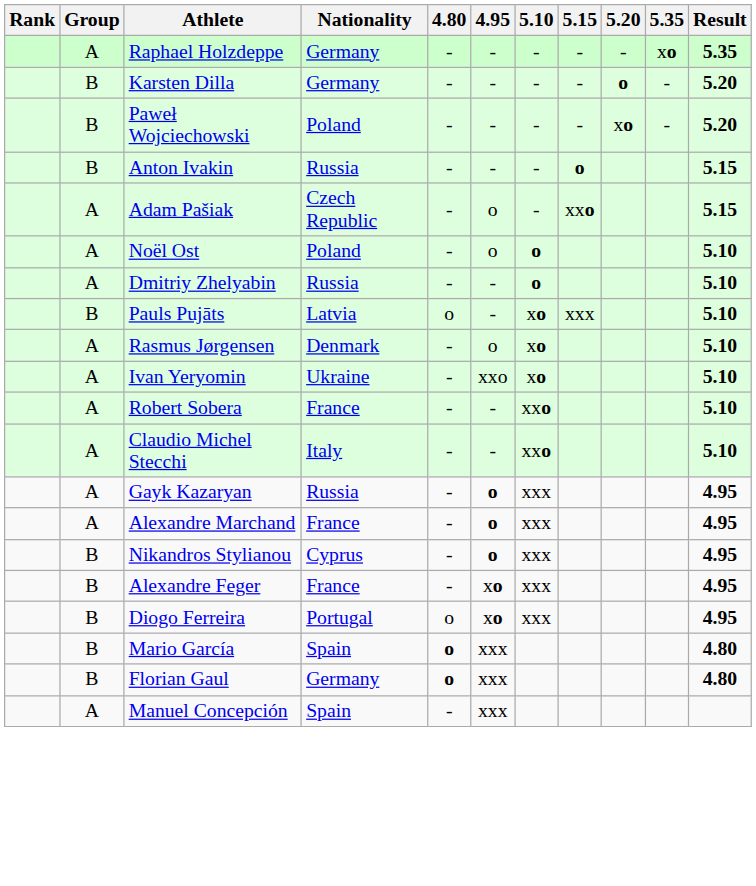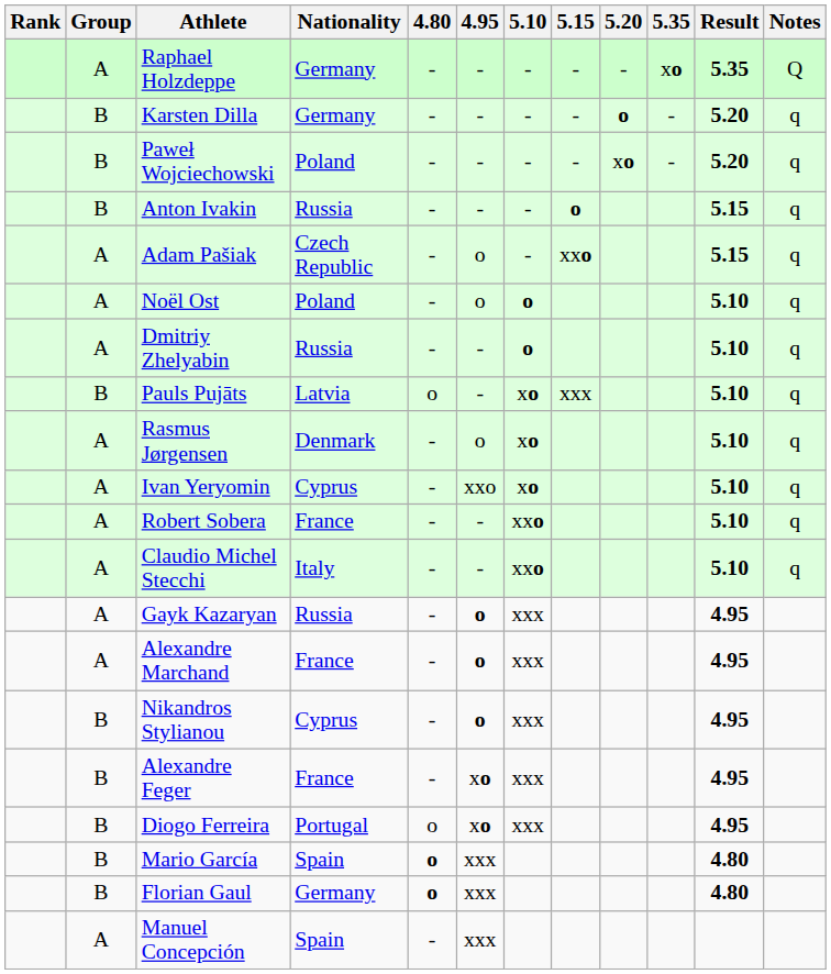 <table class="wikitable sortable" style="text-align:center">
 <tr>
 <th>Rank</th>
 <th>Group</th>
 <th>Athlete</th>
 <th>Nationality</th>
 <th>4.80</th>
 <th>4.95</th>
 <th>5.10</th>
 <th>5.15</th>
 <th>5.20</th>
 <th>5.35</th>
 <th>Result</th>
+<th>Notes</th>
 </tr>
 <tr bgcolor=ccffcc>
 <td></td>
 <td>A</td>
 <td align="left"><a href='#'>Raphael Holzdeppe</a></td>
 <td align=left> <a href='#'>Germany</a></td>
 <td>-</td>
 <td>-</td>
 <td>-</td>
 <td>-</td>
 <td>-</td>
 <td>x<strong>o</strong></td>
 <td><strong>5.35</strong></td>
+<td>Q</td>
 </tr>
 <tr bgcolor=ddffdd>
 <td></td>
 <td>B</td>
 <td align="left"><a href='#'>Karsten Dilla</a></td>
 <td align=left> <a href='#'>Germany</a></td>
 <td>-</td>
 <td>-</td>
 <td>-</td>
 <td>-</td>
 <td><strong>o</strong></td>
 <td>-</td>
 <td><strong>5.20</strong></td>
+<td>q</td>
 </tr>
 <tr bgcolor=ddffdd>
 <td></td>
 <td>B</td>
 <td align="left"><a href='#'>Paweł Wojciechowski</a></td>
 <td align=left> <a href='#'>Poland</a></td>
 <td>-</td>
 <td>-</td>
 <td>-</td>
 <td>-</td>
 <td>x<strong>o</strong></td>
 <td>-</td>
 <td><strong>5.20</strong></td>
+<td>q</td>
 </tr>
 <tr bgcolor=ddffdd>
 <td></td>
 <td>B</td>
 <td align="left"><a href='#'>Anton Ivakin</a></td>
 <td align=left> <a href='#'>Russia</a></td>
 <td>-</td>
 <td>-</td>
 <td>-</td>
 <td><strong>o</strong></td>
 <td></td>
 <td></td>
 <td><strong>5.15</strong></td>
+<td>q</td>
 </tr>
 <tr bgcolor=ddffdd>
 <td></td>
 <td>A</td>
 <td align="left"><a href='#'>Adam Pašiak</a></td>
 <td align=left> <a href='#'>Czech Republic</a></td>
 <td>-</td>
 <td>o</td>
 <td>-</td>
 <td>xx<strong>o</strong></td>
 <td></td>
 <td></td>
 <td><strong>5.15</strong></td>
+<td>q</td>
 </tr>
 <tr bgcolor=ddffdd>
 <td></td>
 <td>A</td>
 <td align="left"><a href='#'>Noël Ost</a></td>
 <td align=left> <a href='#'>Poland</a></td>
 <td>-</td>
 <td>o</td>
 <td><strong>o</strong></td>
 <td></td>
 <td></td>
 <td></td>
 <td><strong>5.10</strong></td>
+<td>q</td>
 </tr>
 <tr bgcolor=ddffdd>
 <td></td>
 <td>A</td>
 <td align="left"><a href='#'>Dmitriy Zhelyabin</a></td>
 <td align=left> <a href='#'>Russia</a></td>
 <td>-</td>
 <td>-</td>
 <td><strong>o</strong></td>
 <td></td>
 <td></td>
 <td></td>
 <td><strong>5.10</strong></td>
+<td>q</td>
 </tr>
 <tr bgcolor=ddffdd>
 <td></td>
 <td>B</td>
 <td align="left"><a href='#'>Pauls Pujāts</a></td>
 <td align=left> <a href='#'>Latvia</a></td>
 <td>o</td>
 <td>-</td>
 <td>x<strong>o</strong></td>
 <td>xxx</td>
 <td></td>
 <td></td>
 <td><strong>5.10</strong></td>
+<td>q</td>
 </tr>
 <tr bgcolor=ddffdd>
 <td></td>
 <td>A</td>
 <td align="left"><a href='#'>Rasmus Jørgensen</a></td>
 <td align=left> <a href='#'>Denmark</a></td>
 <td>-</td>
 <td>o</td>
 <td>x<strong>o</strong></td>
 <td></td>
 <td></td>
 <td></td>
 <td><strong>5.10</strong></td>
+<td>q</td>
 </tr>
 <tr bgcolor=ddffdd>
 <td></td>
 <td>A</td>
 <td align="left"><a href='#'>Ivan Yeryomin</a></td>
-<td align=left> <a href='#'>Ukraine</a></td>
+<td align=left> <a href='#'>Cyprus</a></td>
 <td>-</td>
 <td>xxo</td>
 <td>x<strong>o</strong></td>
 <td></td>
 <td></td>
 <td></td>
 <td><strong>5.10</strong></td>
+<td>q</td>
 </tr>
 <tr bgcolor=ddffdd>
 <td></td>
 <td>A</td>
 <td align="left"><a href='#'>Robert Sobera</a></td>
 <td align=left> <a href='#'>France</a></td>
 <td>-</td>
 <td>-</td>
 <td>xx<strong>o</strong></td>
 <td></td>
 <td></td>
 <td></td>
 <td><strong>5.10</strong></td>
+<td>q</td>
 </tr>
 <tr bgcolor=ddffdd>
 <td></td>
 <td>A</td>
 <td align="left"><a href='#'>Claudio Michel Stecchi</a></td>
 <td align=left> <a href='#'>Italy</a></td>
 <td>-</td>
 <td>-</td>
 <td>xx<strong>o</strong></td>
 <td></td>
 <td></td>
 <td></td>
 <td><strong>5.10</strong></td>
+<td>q</td>
 </tr>
 <tr>
 <td></td>
 <td>A</td>
 <td align="left"><a href='#'>Gayk Kazaryan</a></td>
 <td align=left> <a href='#'>Russia</a></td>
 <td>-</td>
 <td><strong>o</strong></td>
 <td>xxx</td>
 <td></td>
 <td></td>
 <td></td>
 <td><strong>4.95</strong></td>
+<td></td>
 </tr>
 <tr>
 <td></td>
 <td>A</td>
 <td align="left"><a href='#'>Alexandre Marchand</a></td>
 <td align=left> <a href='#'>France</a></td>
 <td>-</td>
 <td><strong>o</strong></td>
 <td>xxx</td>
 <td></td>
 <td></td>
 <td></td>
 <td><strong>4.95</strong></td>
+<td></td>
 </tr>
 <tr>
 <td></td>
 <td>B</td>
 <td align="left"><a href='#'>Nikandros Stylianou</a></td>
 <td align=left> <a href='#'>Cyprus</a></td>
 <td>-</td>
 <td><strong>o</strong></td>
 <td>xxx</td>
 <td></td>
 <td></td>
 <td></td>
 <td><strong>4.95</strong></td>
+<td></td>
 </tr>
 <tr>
 <td></td>
 <td>B</td>
 <td align="left"><a href='#'>Alexandre Feger</a></td>
 <td align=left> <a href='#'>France</a></td>
 <td>-</td>
 <td>x<strong>o</strong></td>
 <td>xxx</td>
 <td></td>
 <td></td>
 <td></td>
 <td><strong>4.95</strong></td>
+<td></td>
 </tr>
 <tr>
 <td></td>
 <td>B</td>
 <td align="left"><a href='#'>Diogo Ferreira</a></td>
 <td align=left> <a href='#'>Portugal</a></td>
 <td>o</td>
 <td>x<strong>o</strong></td>
 <td>xxx</td>
 <td></td>
 <td></td>
 <td></td>
 <td><strong>4.95</strong></td>
+<td></td>
 </tr>
 <tr>
 <td></td>
 <td>B</td>
 <td align="left"><a href='#'>Mario García</a></td>
 <td align=left> <a href='#'>Spain</a></td>
 <td><strong>o</strong></td>
 <td>xxx</td>
 <td></td>
 <td></td>
 <td></td>
 <td></td>
 <td><strong>4.80</strong></td>
+<td></td>
 </tr>
 <tr>
 <td></td>
 <td>B</td>
 <td align="left"><a href='#'>Florian Gaul</a></td>
 <td align=left> <a href='#'>Germany</a></td>
 <td><strong>o</strong></td>
 <td>xxx</td>
 <td></td>
 <td></td>
 <td></td>
 <td></td>
 <td><strong>4.80</strong></td>
+<td></td>
 </tr>
 <tr>
 <td></td>
 <td>A</td>
 <td align="left"><a href='#'>Manuel Concepción</a></td>
 <td align=left> <a href='#'>Spain</a></td>
 <td>-</td>
 <td>xxx</td>
 <td></td>
 <td></td>
 <td></td>
 <td></td>
 <td><strong></strong></td>
+<td></td>
 </tr>
 </table>
